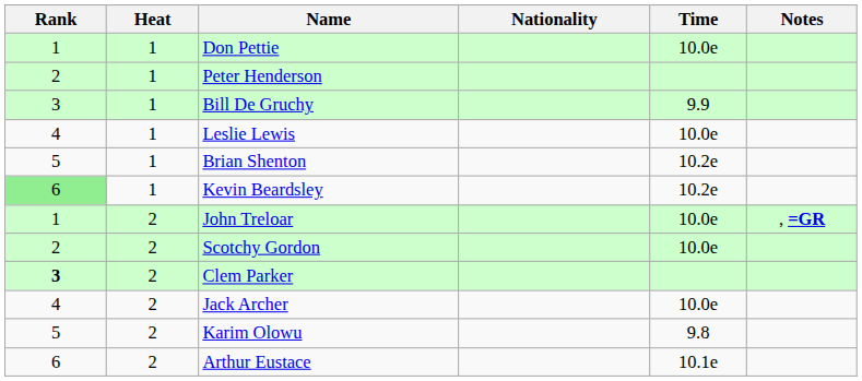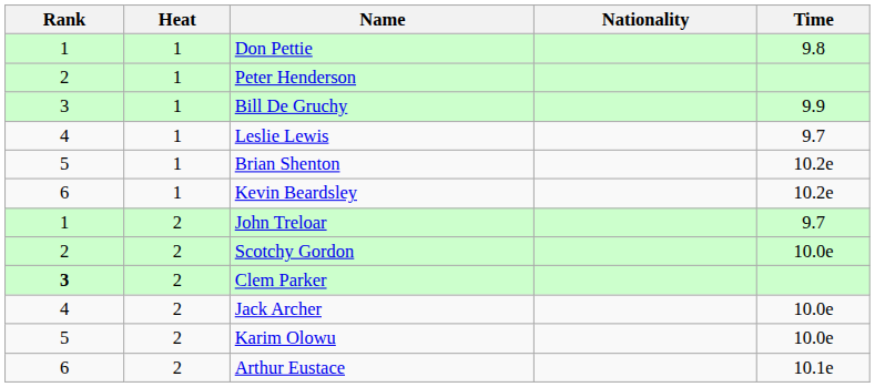 <table class="wikitable sortable" style="text-align:center;width: 60%">
 <tr>
 <th>Rank</th>
 <th>Heat</th>
 <th>Name</th>
 <th>Nationality</th>
 <th>Time</th>
-<th>Notes</th>
 </tr>
 <tr bgcolor=ccffcc>
 <td>1</td>
 <td>1</td>
 <td align=left><a href='#'>Don Pettie</a></td>
 <td align=left></td>
-<td>10.0e</td>
-<td></td>
+<td>9.8</td>
 </tr>
 <tr bgcolor=ccffcc>
 <td>2</td>
 <td>1</td>
 <td align=left><a href='#'>Peter Henderson</a></td>
 <td align=left></td>
-<td></td>
 <td></td>
 </tr>
 <tr bgcolor=ccffcc>
 <td>3</td>
 <td>1</td>
 <td align=left><a href='#'>Bill De Gruchy</a></td>
 <td align=left></td>
 <td>9.9</td>
-<td></td>
 </tr>
 <tr>
 <td>4</td>
 <td>1</td>
 <td align=left><a href='#'>Leslie Lewis</a></td>
 <td align=left></td>
-<td>10.0e</td>
-<td></td>
+<td>9.7</td>
 </tr>
 <tr>
 <td>5</td>
 <td>1</td>
 <td align=left><a href='#'>Brian Shenton</a></td>
 <td align=left></td>
 <td>10.2e</td>
-<td></td>
 </tr>
 <tr>
-<td style="background: lightgreen;">6</td>
+<td>6</td>
 <td>1</td>
 <td align=left><a href='#'>Kevin Beardsley</a></td>
 <td align=left></td>
 <td>10.2e</td>
-<td></td>
 </tr>
 <tr bgcolor=ccffcc>
 <td>1</td>
 <td>2</td>
 <td align=left><a href='#'>John Treloar</a></td>
 <td align=left></td>
-<td>10.0e</td>
-<td>, <strong><a href='#'>=GR</a></strong></td>
+<td>9.7</td>
 </tr>
 <tr bgcolor=ccffcc>
 <td>2</td>
 <td>2</td>
 <td align=left><a href='#'>Scotchy Gordon</a></td>
 <td align=left></td>
 <td>10.0e</td>
-<td></td>
 </tr>
 <tr bgcolor=ccffcc>
 <td><strong>3</strong></td>
 <td>2</td>
 <td align=left><a href='#'>Clem Parker</a></td>
 <td align=left></td>
-<td></td>
 <td></td>
 </tr>
 <tr>
 <td>4</td>
 <td>2</td>
 <td align=left><a href='#'>Jack Archer</a></td>
 <td align=left></td>
 <td>10.0e</td>
-<td></td>
 </tr>
 <tr>
 <td>5</td>
 <td>2</td>
 <td align=left><a href='#'>Karim Olowu</a></td>
 <td align=left></td>
-<td>9.8</td>
-<td></td>
+<td>10.0e</td>
 </tr>
 <tr>
 <td>6</td>
 <td>2</td>
 <td align=left><a href='#'>Arthur Eustace</a></td>
 <td align=left></td>
 <td>10.1e</td>
-<td></td>
 </tr>
 </table>
